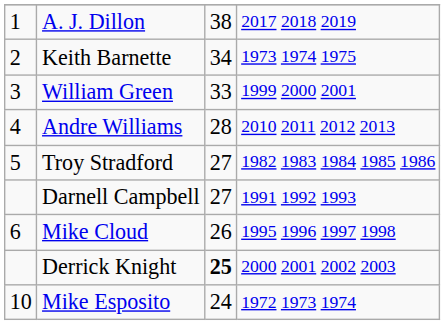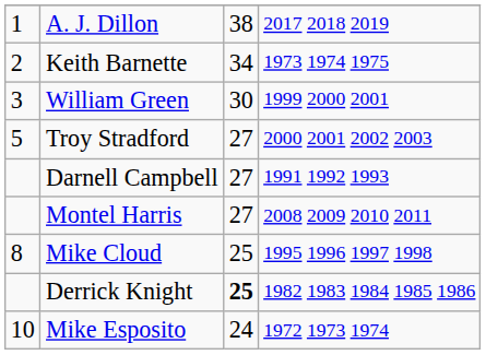 <table class="wikitable">
 <tr>
 </tr>
 <tr>
 <td>1</td>
 <td><a href='#'>A. J. Dillon</a></td>
 <td>38</td>
 <td style="font-size:80%;"><a href='#'>2017</a> <a href='#'>2018</a> <a href='#'>2019</a></td>
 </tr>
 <tr>
 <td>2</td>
 <td>Keith Barnette</td>
 <td>34</td>
 <td style="font-size:80%;"><a href='#'>1973</a> <a href='#'>1974</a> <a href='#'>1975</a></td>
 </tr>
 <tr>
 <td>3</td>
 <td><a href='#'>William Green</a></td>
-<td>33</td>
+<td>30</td>
 <td style="font-size:80%;"><a href='#'>1999</a> <a href='#'>2000</a> <a href='#'>2001</a></td>
-</tr>
-<tr>
-<td>4</td>
-<td><a href='#'>Andre Williams</a></td>
-<td>28</td>
-<td style="font-size:80%;"><a href='#'>2010</a> <a href='#'>2011</a> <a href='#'>2012</a> <a href='#'>2013</a></td>
 </tr>
 <tr>
 <td>5</td>
 <td>Troy Stradford</td>
 <td>27</td>
-<td style="font-size:80%;"><a href='#'>1982</a> <a href='#'>1983</a> <a href='#'>1984</a> <a href='#'>1985</a> <a href='#'>1986</a></td>
+<td style="font-size:80%;"><a href='#'>2000</a> <a href='#'>2001</a> <a href='#'>2002</a> <a href='#'>2003</a></td>
 </tr>
 <tr>
 <td></td>
 <td>Darnell Campbell</td>
 <td>27</td>
 <td style="font-size:80%;"><a href='#'>1991</a> <a href='#'>1992</a> <a href='#'>1993</a></td>
 </tr>
 <tr>
-<td>6</td>
+<td></td>
+<td><a href='#'>Montel Harris</a></td>
+<td>27</td>
+<td style="font-size:80%;"><a href='#'>2008</a> <a href='#'>2009</a> <a href='#'>2010</a> <a href='#'>2011</a></td>
+</tr>
+<tr>
+<td>8</td>
 <td><a href='#'>Mike Cloud</a></td>
-<td>26</td>
+<td>25</td>
 <td style="font-size:80%;"><a href='#'>1995</a> <a href='#'>1996</a> <a href='#'>1997</a> <a href='#'>1998</a></td>
 </tr>
 <tr>
 <td></td>
 <td>Derrick Knight</td>
 <td><strong>25</strong></td>
-<td style="font-size:80%;"><a href='#'>2000</a> <a href='#'>2001</a> <a href='#'>2002</a> <a href='#'>2003</a></td>
+<td style="font-size:80%;"><a href='#'>1982</a> <a href='#'>1983</a> <a href='#'>1984</a> <a href='#'>1985</a> <a href='#'>1986</a></td>
 </tr>
 <tr>
 <td>10</td>
 <td><a href='#'>Mike Esposito</a></td>
 <td>24</td>
 <td style="font-size:80%;"><a href='#'>1972</a> <a href='#'>1973</a> <a href='#'>1974</a></td>
 </tr>
 </table>
